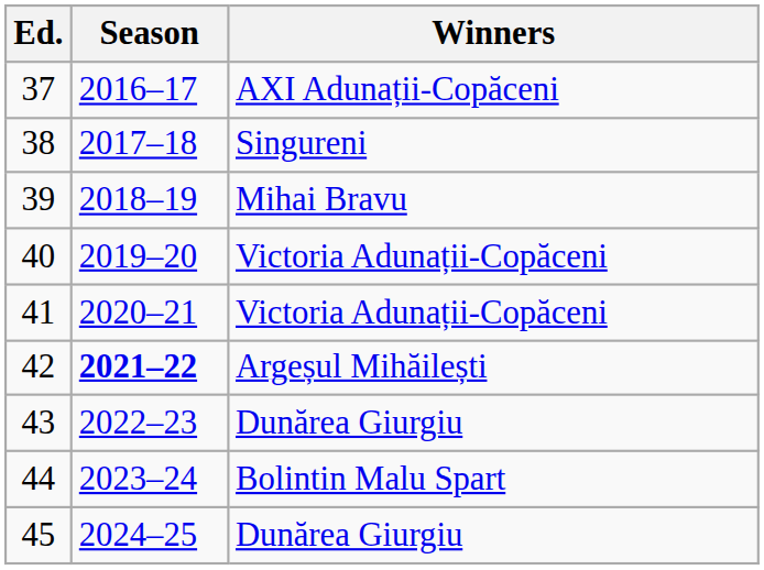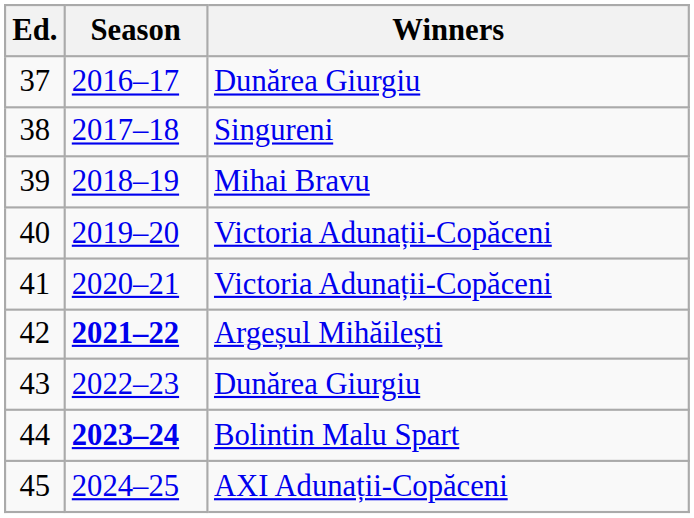 <table class="wikitable" style="font-size:90%">
 <tr>
 <th><abbr>Ed.</abbr></th>
 <th width="60">Season</th>
 <th width="220">Winners</th>
 </tr>
 <tr>
 <td align=center>37</td>
 <td><a href='#'>2016–17</a></td>
-<td><a href='#'>AXI Adunații-Copăceni</a></td>
+<td><a href='#'>Dunărea Giurgiu</a></td>
 </tr>
 <tr>
 <td align=center>38</td>
 <td><a href='#'>2017–18</a></td>
 <td><a href='#'>Singureni</a></td>
 </tr>
 <tr>
 <td align=center>39</td>
 <td><a href='#'>2018–19</a></td>
 <td><a href='#'>Mihai Bravu</a></td>
 </tr>
 <tr>
 <td align=center>40</td>
 <td><a href='#'>2019–20</a></td>
 <td><a href='#'>Victoria Adunații-Copăceni</a></td>
 </tr>
 <tr>
 <td align=center>41</td>
 <td><a href='#'>2020–21</a></td>
 <td><a href='#'>Victoria Adunații-Copăceni</a></td>
 </tr>
 <tr>
 <td align=center>42</td>
 <td><strong><a href='#'>2021–22</a></strong></td>
 <td><a href='#'>Argeșul Mihăilești</a></td>
 </tr>
 <tr>
 <td align=center>43</td>
 <td><a href='#'>2022–23</a></td>
 <td><a href='#'>Dunărea Giurgiu</a></td>
 </tr>
 <tr>
 <td align=center>44</td>
-<td><a href='#'>2023–24</a></td>
+<td><strong><a href='#'>2023–24</a></strong></td>
 <td><a href='#'>Bolintin Malu Spart</a></td>
 </tr>
 <tr>
 <td align=center>45</td>
 <td><a href='#'>2024–25</a></td>
-<td><a href='#'>Dunărea Giurgiu</a></td>
+<td><a href='#'>AXI Adunații-Copăceni</a></td>
 </tr>
 </table>
